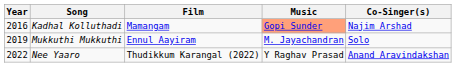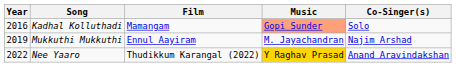 <table class = "sortable wikitable">
 <tr>
 <th>Year</th>
 <th>Song</th>
 <th>Film</th>
 <th>Music</th>
 <th>Co-Singer(s)</th>
 </tr>
 <tr>
 <td rowspan="1">2016</td>
 <td><em>Kadhal Kolluthadi</em></td>
 <td><a href='#'>Mamangam</a></td>
 <td style="background: lightsalmon;"><a href='#'>Gopi Sunder</a></td>
-<td><a href='#'>Najim Arshad</a></td>
+<td><a href='#'>Solo</a></td>
 </tr>
 <tr>
 <td>2019</td>
 <td><em>Mukkuthi Mukkuthi</em></td>
 <td><a href='#'>Ennul Aayiram</a></td>
 <td><a href='#'>M. Jayachandran</a></td>
-<td><a href='#'>Solo</a></td>
+<td><a href='#'>Najim Arshad</a></td>
 </tr>
 <tr>
 <td>2022</td>
 <td><em>Nee Yaaro</em></td>
 <td>Thudikkum Karangal (2022)</td>
-<td>Y Raghav Prasad</td>
+<td style="background: gold;">Y Raghav Prasad</td>
 <td><a href='#'>Anand Aravindakshan</a></td>
 </tr>
 </table>
